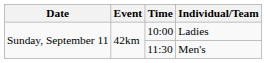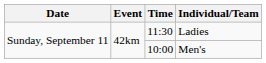 <table class="wikitable">
 <tr>
 <th>Date</th>
 <th>Event</th>
 <th>Time</th>
 <th>Individual/Team</th>
 </tr>
 <tr>
 <td rowspan=2>Sunday, September 11</td>
 <td rowspan=2>42km</td>
-<td>10:00</td>
+<td>11:30</td>
 <td>Ladies</td>
 </tr>
 <tr>
-<td>11:30</td>
+<td>10:00</td>
 <td>Men's</td>
 </tr>
 </table>
